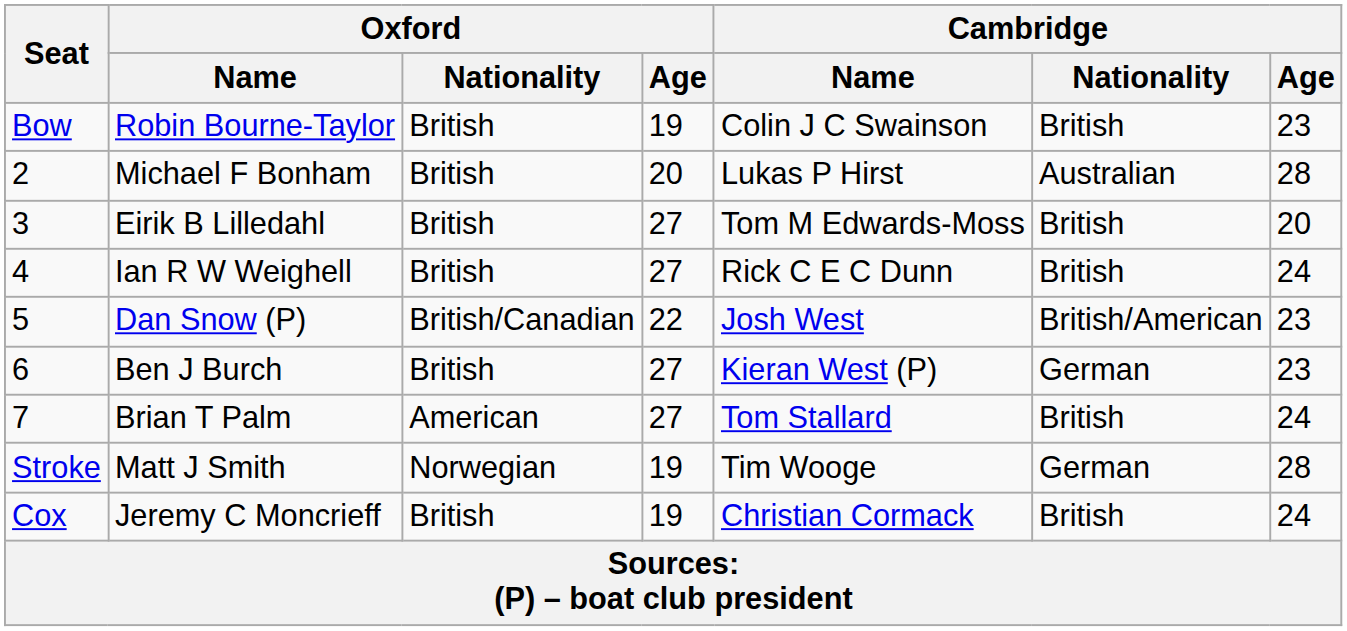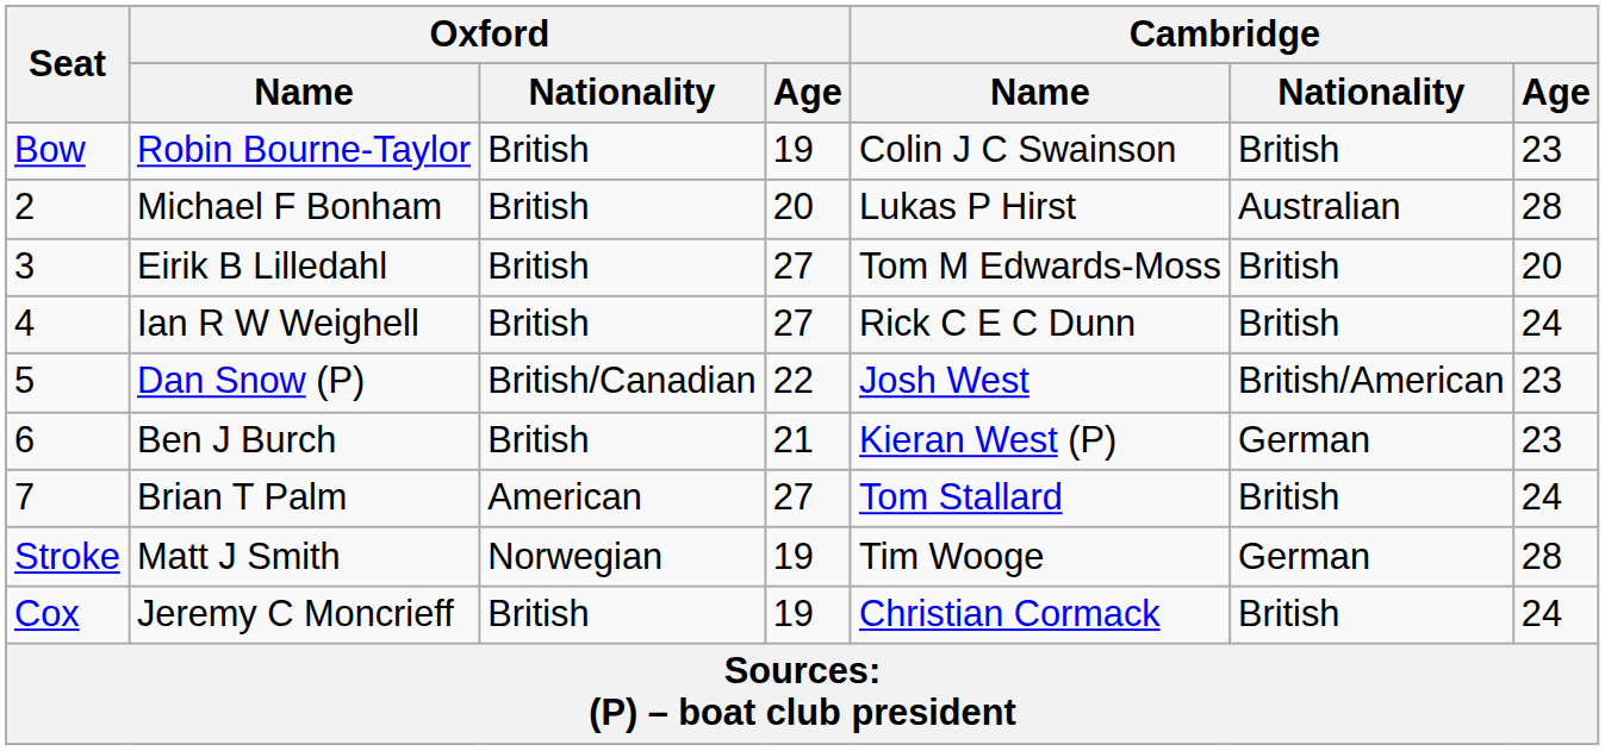 <table class=wikitable>
 <tr>
 <th rowspan="2">Seat</th>
 <th colspan="3">Oxford <br> </th>
 <th colspan="3">Cambridge <br> </th>
 </tr>
 <tr>
 <th>Name</th>
 <th>Nationality</th>
 <th>Age</th>
 <th>Name</th>
 <th>Nationality</th>
 <th>Age</th>
 </tr>
 <tr>
 <td><a href='#'>Bow</a></td>
 <td><a href='#'>Robin Bourne-Taylor</a></td>
 <td>British</td>
 <td>19</td>
 <td>Colin J C Swainson</td>
 <td>British</td>
 <td>23</td>
 </tr>
 <tr>
 <td>2</td>
 <td>Michael F Bonham</td>
 <td>British</td>
 <td>20</td>
 <td>Lukas P Hirst</td>
 <td>Australian</td>
 <td>28</td>
 </tr>
 <tr>
 <td>3</td>
 <td>Eirik B Lilledahl</td>
 <td>British</td>
 <td>27</td>
 <td>Tom M Edwards-Moss</td>
 <td>British</td>
 <td>20</td>
 </tr>
 <tr>
 <td>4</td>
 <td>Ian R W Weighell</td>
 <td>British</td>
 <td>27</td>
 <td>Rick C E C Dunn</td>
 <td>British</td>
 <td>24</td>
 </tr>
 <tr>
 <td>5</td>
 <td><a href='#'>Dan Snow</a> (P)</td>
 <td>British/Canadian</td>
 <td>22</td>
 <td><a href='#'>Josh West</a></td>
 <td>British/American</td>
 <td>23</td>
 </tr>
 <tr>
 <td>6</td>
 <td>Ben J Burch</td>
 <td>British</td>
-<td>27</td>
+<td>21</td>
 <td><a href='#'>Kieran West</a> (P)</td>
 <td>German</td>
 <td>23</td>
 </tr>
 <tr>
 <td>7</td>
 <td>Brian T Palm</td>
 <td>American</td>
 <td>27</td>
 <td><a href='#'>Tom Stallard</a></td>
 <td>British</td>
 <td>24</td>
 </tr>
 <tr>
 <td><a href='#'>Stroke</a></td>
 <td>Matt J Smith</td>
 <td>Norwegian</td>
 <td>19</td>
 <td>Tim Wooge</td>
 <td>German</td>
 <td>28</td>
 </tr>
 <tr>
 <td><a href='#'>Cox</a></td>
 <td>Jeremy C Moncrieff</td>
 <td>British</td>
 <td>19</td>
 <td><a href='#'>Christian Cormack</a></td>
 <td>British</td>
 <td>24</td>
 </tr>
 <tr>
 <th colspan="7">Sources:<br>(P) – boat club president</th>
 </tr>
 </table>
